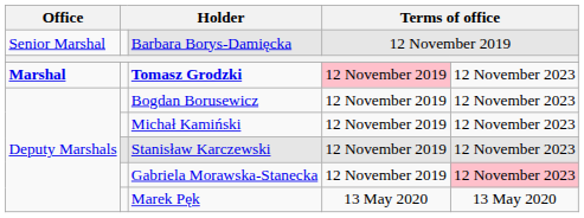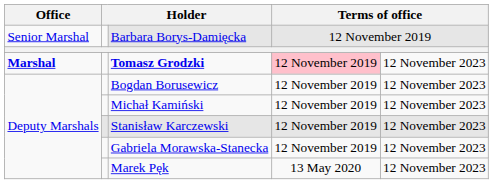 <table class="wikitable" style="text-align: center;">
 <tr>
 <th>Office</th>
 <th colspan="2">Holder</th>
 <th colspan="2">Terms of office</th>
 </tr>
 <tr>
 <td style="text-align: left;"><a href='#'>Senior Marshal</a></td>
 <td></td>
 <td style="background: #E6E6E6; text-align: left;"><a href='#'>Barbara Borys-Damięcka</a></td>
 <td colspan="2" style="background: #E6E6E6;">12 November 2019</td>
 </tr>
 <tr>
 <th colspan="5" cheigh=1em></th>
 </tr>
 <tr>
 <td style="text-align: left;"><strong><a href='#'>Marshal</a></strong></td>
 <td></td>
 <td style="text-align: left;"><strong><a href='#'>Tomasz Grodzki</a></strong></td>
 <td style="background: pink;">12 November 2019</td>
 <td>12 November 2023</td>
 </tr>
 <tr>
 <td rowspan="5" style="text-align: left;"><a href='#'>Deputy Marshals</a></td>
 <td></td>
 <td style="text-align: left;"><a href='#'>Bogdan Borusewicz</a></td>
 <td>12 November 2019</td>
 <td>12 November 2023</td>
 </tr>
 <tr>
 <td></td>
 <td style="text-align: left;"><a href='#'>Michał Kamiński</a></td>
 <td>12 November 2019</td>
 <td>12 November 2023</td>
 </tr>
 <tr style="background: #E6E6E6;">
 <td></td>
 <td style="text-align: left;"><a href='#'>Stanisław Karczewski</a></td>
 <td>12 November 2019</td>
 <td>12 November 2023</td>
 </tr>
 <tr>
 <td></td>
 <td style="text-align: left;"><a href='#'>Gabriela Morawska-Stanecka</a></td>
 <td>12 November 2019</td>
-<td style="background: pink;">12 November 2023</td>
+<td>12 November 2023</td>
 </tr>
 <tr>
 <td></td>
 <td style="text-align: left;"><a href='#'>Marek Pęk</a></td>
 <td>13 May 2020</td>
-<td>13 May 2020</td>
+<td>12 November 2023</td>
 </tr>
 </table>
